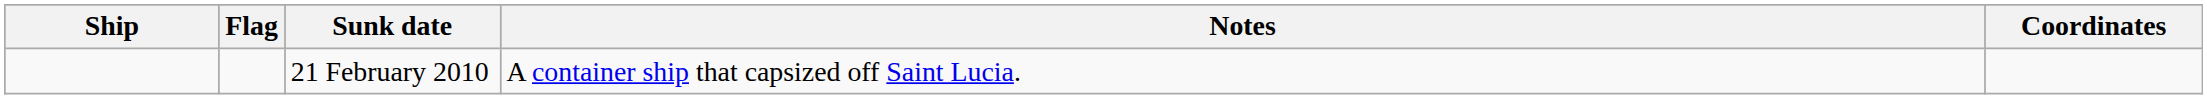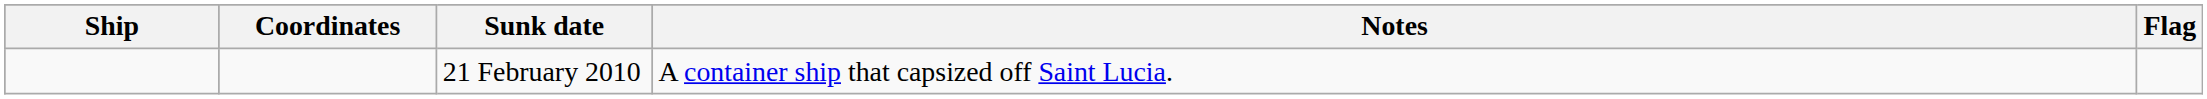 <table class="wikitable" style="width:100%" |>
 <tr>
 <th style="width:10%">Ship</th>
-<th>Flag</th>
+<th style="width:10%">Coordinates</th>
 <th style="width:10%">Sunk date</th>
 <th style="width:70%">Notes</th>
-<th style="width:10%">Coordinates</th>
+<th>Flag</th>
 </tr>
 <tr>
 <td></td>
 <td></td>
 <td>21 February 2010</td>
 <td>A <a href='#'>container ship</a> that capsized off <a href='#'>Saint Lucia</a>.</td>
 <td></td>
 </tr>
 </table>
